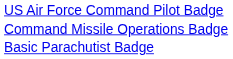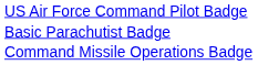 <table>
 <tr>
 <td></td>
 <td><a href='#'>US Air Force Command Pilot Badge</a></td>
 </tr>
 <tr>
 <td></td>
-<td><a href='#'>Command Missile Operations Badge</a></td>
+<td><a href='#'>Basic Parachutist Badge</a></td>
 </tr>
 <tr>
 <td></td>
-<td><a href='#'>Basic Parachutist Badge</a></td>
+<td><a href='#'>Command Missile Operations Badge</a></td>
 </tr>
 </table>
